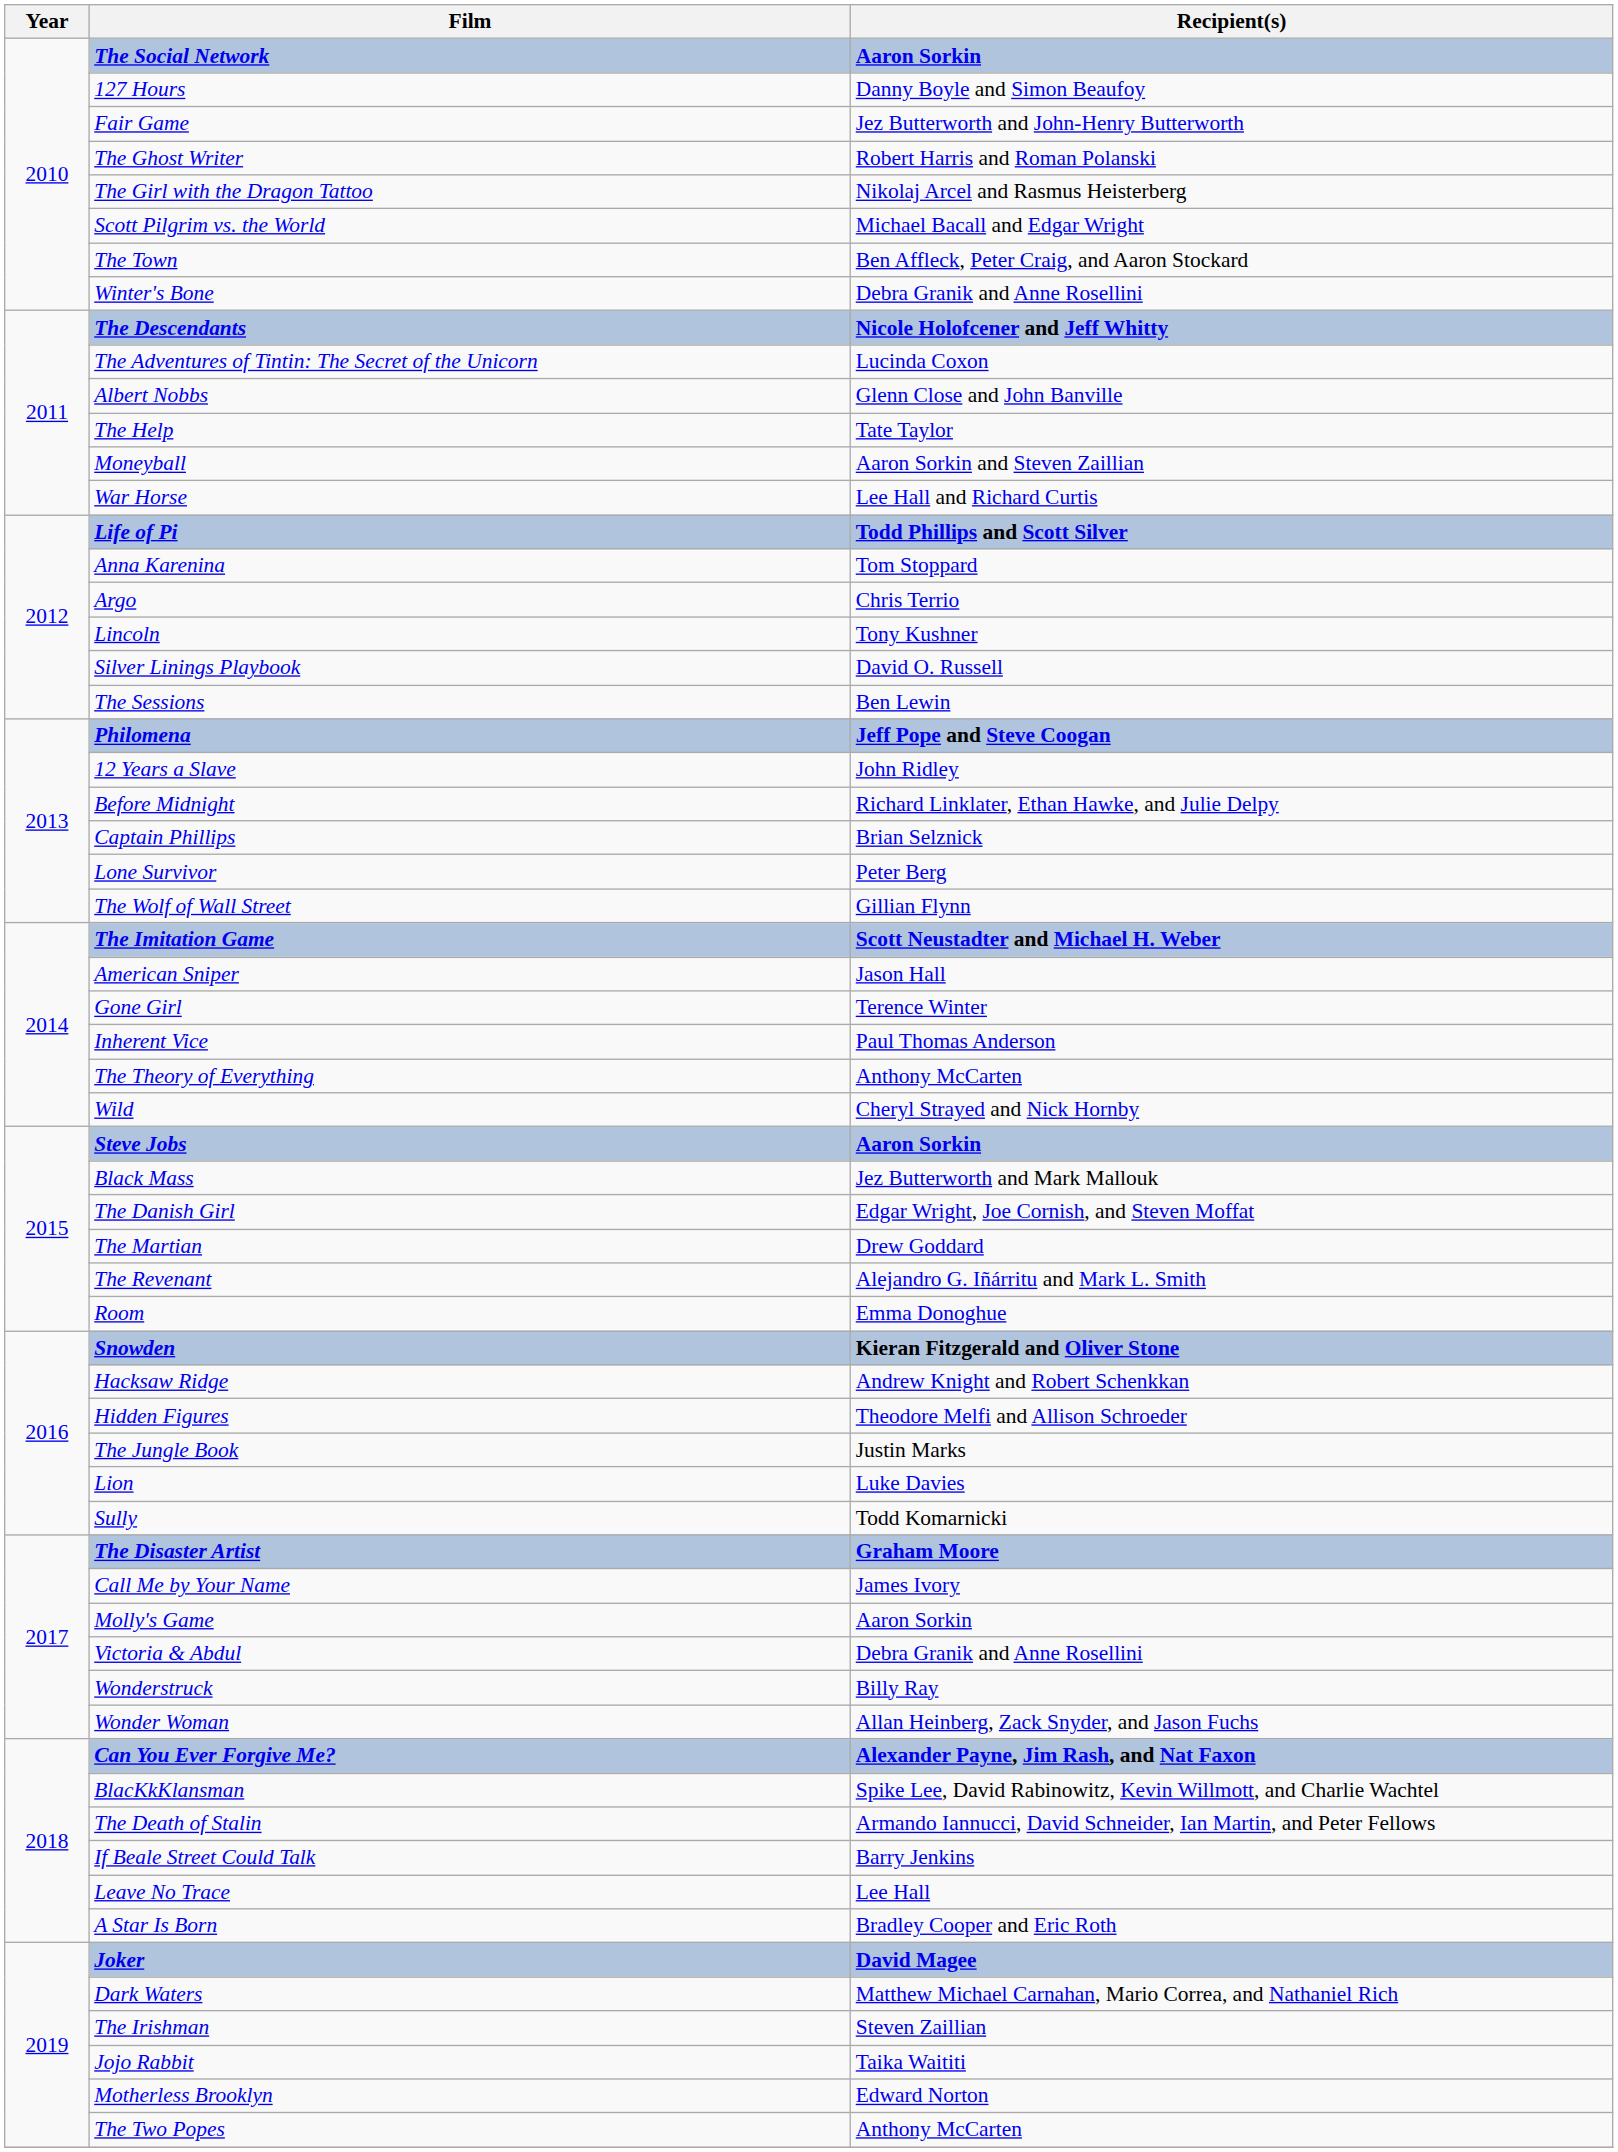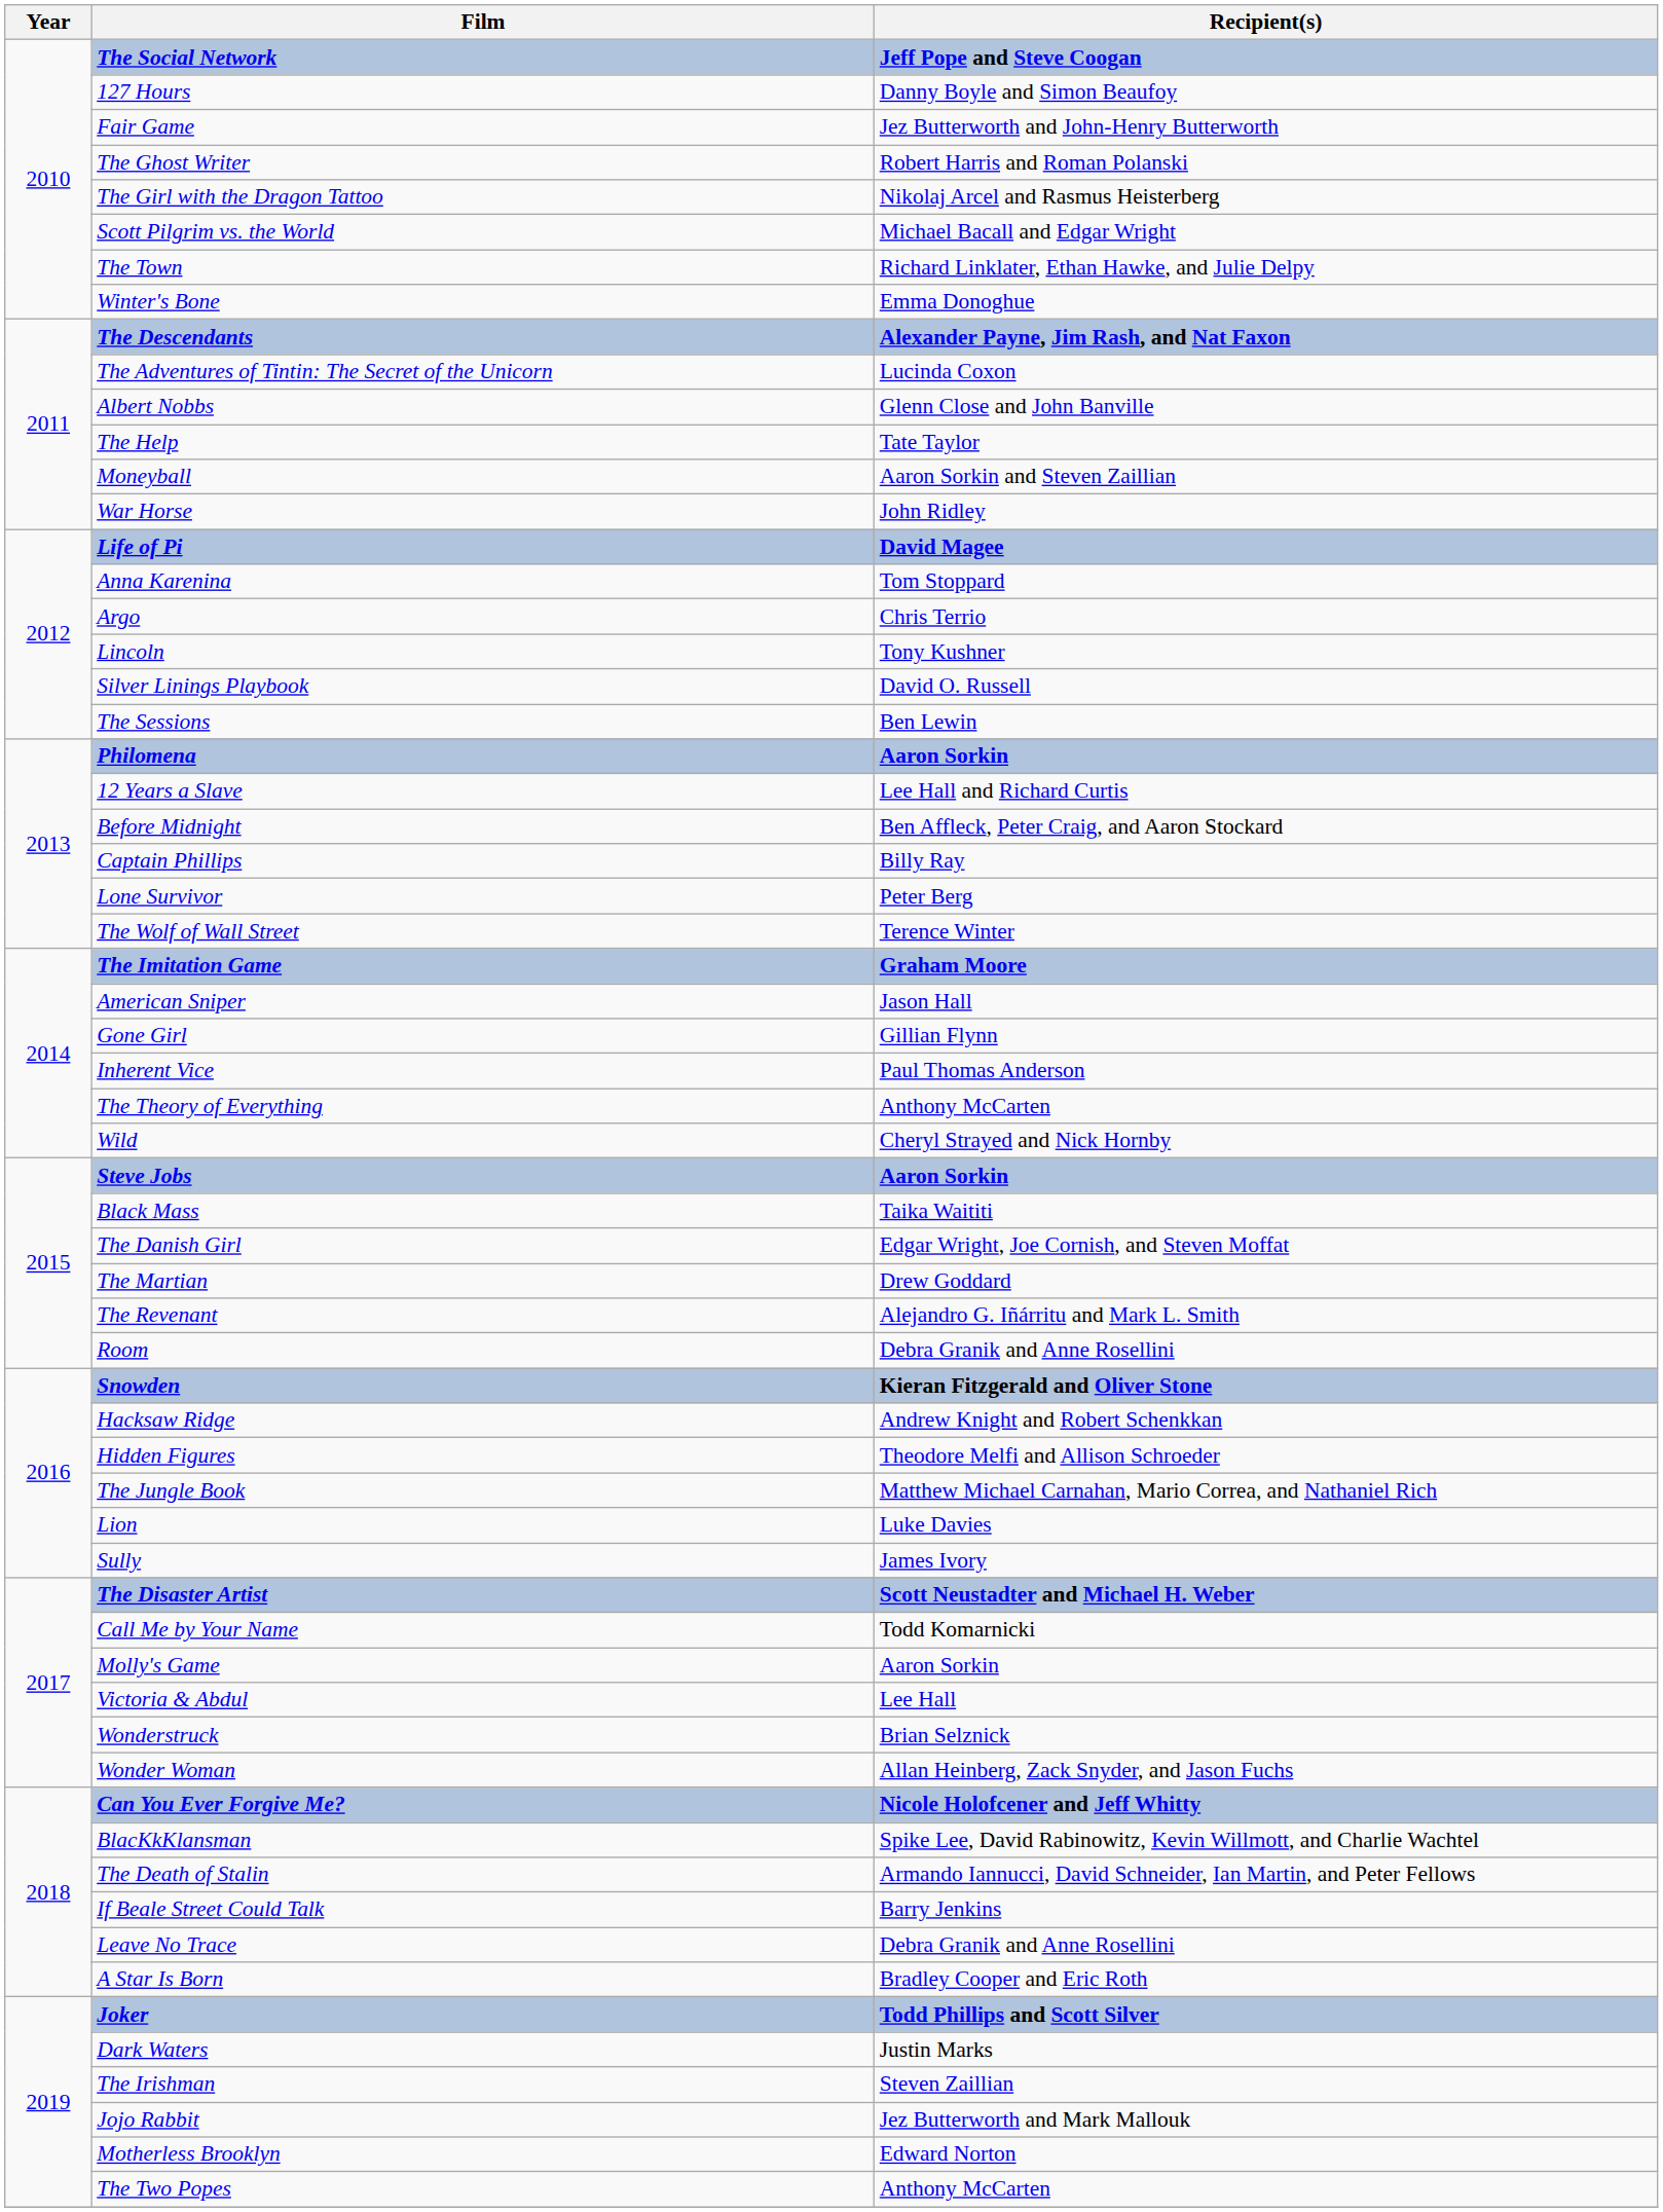 <table class="wikitable" width="95%" cellpadding="5">
 <tr>
 <th width="5%">Year</th>
 <th width="45%">Film</th>
 <th width="45%">Recipient(s)</th>
 </tr>
 <tr>
 <td rowspan="8" style="text-align:center;"><a href='#'>2010</a></td>
 <td style="background:#B0C4DE;"><strong><em><a href='#'>The Social Network</a></em></strong></td>
-<td style="background:#B0C4DE;"><strong><a href='#'>Aaron Sorkin</a></strong></td>
+<td style="background:#B0C4DE;"><strong><a href='#'>Jeff Pope</a> and <a href='#'>Steve Coogan</a></strong></td>
 </tr>
 <tr>
 <td><em><a href='#'>127 Hours</a></em></td>
 <td><a href='#'>Danny Boyle</a> and <a href='#'>Simon Beaufoy</a></td>
 </tr>
 <tr>
 <td><em><a href='#'>Fair Game</a></em></td>
 <td><a href='#'>Jez Butterworth</a> and <a href='#'>John-Henry Butterworth</a></td>
 </tr>
 <tr>
 <td><em><a href='#'>The Ghost Writer</a></em></td>
 <td><a href='#'>Robert Harris</a> and <a href='#'>Roman Polanski</a></td>
 </tr>
 <tr>
 <td><em><a href='#'>The Girl with the Dragon Tattoo</a></em></td>
 <td><a href='#'>Nikolaj Arcel</a> and Rasmus Heisterberg</td>
 </tr>
 <tr>
 <td><em><a href='#'>Scott Pilgrim vs. the World</a></em></td>
 <td><a href='#'>Michael Bacall</a> and <a href='#'>Edgar Wright</a></td>
 </tr>
 <tr>
 <td><em><a href='#'>The Town</a></em></td>
-<td><a href='#'>Ben Affleck</a>, <a href='#'>Peter Craig</a>, and Aaron Stockard</td>
+<td><a href='#'>Richard Linklater</a>, <a href='#'>Ethan Hawke</a>, and <a href='#'>Julie Delpy</a></td>
 </tr>
 <tr>
 <td><em><a href='#'>Winter's Bone</a></em></td>
-<td><a href='#'>Debra Granik</a> and <a href='#'>Anne Rosellini</a></td>
+<td><a href='#'>Emma Donoghue</a></td>
 </tr>
 <tr>
 <td rowspan="6" style="text-align:center;"><a href='#'>2011</a></td>
 <td style="background:#B0C4DE;"><strong><em><a href='#'>The Descendants</a></em></strong></td>
-<td style="background:#B0C4DE;"><strong><a href='#'>Nicole Holofcener</a> and <a href='#'>Jeff Whitty</a></strong></td>
+<td style="background:#B0C4DE;"><strong><a href='#'>Alexander Payne</a>, <a href='#'>Jim Rash</a>, and <a href='#'>Nat Faxon</a></strong></td>
 </tr>
 <tr>
 <td><em><a href='#'>The Adventures of Tintin: The Secret of the Unicorn</a></em></td>
 <td><a href='#'>Lucinda Coxon</a></td>
 </tr>
 <tr>
 <td><em><a href='#'>Albert Nobbs</a></em></td>
 <td><a href='#'>Glenn Close</a> and <a href='#'>John Banville</a></td>
 </tr>
 <tr>
 <td><em><a href='#'>The Help</a></em></td>
 <td><a href='#'>Tate Taylor</a></td>
 </tr>
 <tr>
 <td><em><a href='#'>Moneyball</a></em></td>
 <td><a href='#'>Aaron Sorkin</a> and <a href='#'>Steven Zaillian</a></td>
 </tr>
 <tr>
 <td><em><a href='#'>War Horse</a> </em></td>
-<td><a href='#'>Lee Hall</a> and <a href='#'>Richard Curtis</a></td>
+<td><a href='#'>John Ridley</a></td>
 </tr>
 <tr>
 <td rowspan="6" style="text-align:center;"><a href='#'>2012</a></td>
 <td style="background:#B0C4DE;"><strong><em><a href='#'>Life of Pi</a></em></strong></td>
-<td style="background:#B0C4DE;"><strong><a href='#'>Todd Phillips</a> and <a href='#'>Scott Silver</a></strong></td>
+<td style="background:#B0C4DE;"><strong><a href='#'>David Magee</a></strong></td>
 </tr>
 <tr>
 <td><em><a href='#'>Anna Karenina</a></em></td>
 <td><a href='#'>Tom Stoppard</a></td>
 </tr>
 <tr>
 <td><em><a href='#'>Argo</a></em></td>
 <td><a href='#'>Chris Terrio</a></td>
 </tr>
 <tr>
 <td><em><a href='#'>Lincoln</a></em></td>
 <td><a href='#'>Tony Kushner</a></td>
 </tr>
 <tr>
 <td><em><a href='#'>Silver Linings Playbook</a></em></td>
 <td><a href='#'>David O. Russell</a></td>
 </tr>
 <tr>
 <td><em><a href='#'>The Sessions</a></em></td>
 <td><a href='#'>Ben Lewin</a></td>
 </tr>
 <tr>
 <td rowspan="6" style="text-align:center;"><a href='#'>2013</a></td>
 <td style="background:#B0C4DE;"><strong><em><a href='#'>Philomena</a></em></strong></td>
-<td style="background:#B0C4DE;"><strong><a href='#'>Jeff Pope</a> and <a href='#'>Steve Coogan</a></strong></td>
+<td style="background:#B0C4DE;"><strong><a href='#'>Aaron Sorkin</a></strong></td>
 </tr>
 <tr>
 <td><em><a href='#'>12 Years a Slave</a></em></td>
-<td><a href='#'>John Ridley</a></td>
+<td><a href='#'>Lee Hall</a> and <a href='#'>Richard Curtis</a></td>
 </tr>
 <tr>
 <td><em><a href='#'>Before Midnight</a></em></td>
-<td><a href='#'>Richard Linklater</a>, <a href='#'>Ethan Hawke</a>, and <a href='#'>Julie Delpy</a></td>
+<td><a href='#'>Ben Affleck</a>, <a href='#'>Peter Craig</a>, and Aaron Stockard</td>
 </tr>
 <tr>
 <td><em><a href='#'>Captain Phillips</a></em></td>
-<td><a href='#'>Brian Selznick</a></td>
+<td><a href='#'>Billy Ray</a></td>
 </tr>
 <tr>
 <td><em><a href='#'>Lone Survivor</a></em></td>
 <td><a href='#'>Peter Berg</a></td>
 </tr>
 <tr>
 <td><em><a href='#'>The Wolf of Wall Street</a></em></td>
-<td><a href='#'>Gillian Flynn</a></td>
+<td><a href='#'>Terence Winter</a></td>
 </tr>
 <tr>
 <td rowspan="6" style="text-align:center;"><a href='#'>2014</a></td>
 <td style="background:#B0C4DE;"><strong><em><a href='#'>The Imitation Game</a></em></strong></td>
-<td style="background:#B0C4DE;"><strong><a href='#'>Scott Neustadter</a> and <a href='#'>Michael H. Weber</a></strong></td>
+<td style="background:#B0C4DE;"><strong><a href='#'>Graham Moore</a></strong></td>
 </tr>
 <tr>
 <td><em><a href='#'>American Sniper</a></em></td>
 <td><a href='#'>Jason Hall</a></td>
 </tr>
 <tr>
 <td><em><a href='#'>Gone Girl</a></em></td>
-<td><a href='#'>Terence Winter</a></td>
+<td><a href='#'>Gillian Flynn</a></td>
 </tr>
 <tr>
 <td><em><a href='#'>Inherent Vice</a></em></td>
 <td><a href='#'>Paul Thomas Anderson</a></td>
 </tr>
 <tr>
 <td><em><a href='#'>The Theory of Everything</a></em></td>
 <td><a href='#'>Anthony McCarten</a></td>
 </tr>
 <tr>
 <td><em><a href='#'>Wild</a></em></td>
 <td><a href='#'>Cheryl Strayed</a> and <a href='#'>Nick Hornby</a></td>
 </tr>
 <tr>
 <td rowspan="6" style="text-align:center;"><a href='#'>2015</a><br></td>
 <td style="background:#B0C4DE;"><strong><em><a href='#'>Steve Jobs</a></em></strong></td>
 <td style="background:#B0C4DE;"><strong><a href='#'>Aaron Sorkin</a></strong></td>
 </tr>
 <tr>
 <td><em><a href='#'>Black Mass</a></em></td>
-<td><a href='#'>Jez Butterworth</a> and Mark Mallouk</td>
+<td><a href='#'>Taika Waititi</a></td>
 </tr>
 <tr>
 <td><em><a href='#'>The Danish Girl</a></em></td>
 <td><a href='#'>Edgar Wright</a>, <a href='#'>Joe Cornish</a>, and <a href='#'>Steven Moffat</a></td>
 </tr>
 <tr>
 <td><em><a href='#'>The Martian</a></em></td>
 <td><a href='#'>Drew Goddard</a></td>
 </tr>
 <tr>
 <td><em><a href='#'>The Revenant</a></em></td>
 <td><a href='#'>Alejandro G. Iñárritu</a> and <a href='#'>Mark L. Smith</a></td>
 </tr>
 <tr>
 <td><em><a href='#'>Room</a></em></td>
-<td><a href='#'>Emma Donoghue</a></td>
+<td><a href='#'>Debra Granik</a> and <a href='#'>Anne Rosellini</a></td>
 </tr>
 <tr>
 <td rowspan="6" style="text-align:center;"><a href='#'>2016</a><br></td>
 <td style="background:#B0C4DE;"><strong><em><a href='#'>Snowden</a></em></strong></td>
 <td style="background:#B0C4DE;"><strong>Kieran Fitzgerald and <a href='#'>Oliver Stone</a></strong></td>
 </tr>
 <tr>
 <td><em><a href='#'>Hacksaw Ridge</a></em></td>
 <td><a href='#'>Andrew Knight</a> and <a href='#'>Robert Schenkkan</a></td>
 </tr>
 <tr>
 <td><em><a href='#'>Hidden Figures</a></em></td>
 <td><a href='#'>Theodore Melfi</a> and <a href='#'>Allison Schroeder</a></td>
 </tr>
 <tr>
 <td><em><a href='#'>The Jungle Book</a></em></td>
-<td>Justin Marks</td>
+<td><a href='#'>Matthew Michael Carnahan</a>, Mario Correa, and <a href='#'>Nathaniel Rich</a></td>
 </tr>
 <tr>
 <td><em><a href='#'>Lion</a></em></td>
 <td><a href='#'>Luke Davies</a></td>
 </tr>
 <tr>
 <td><em><a href='#'>Sully</a></em></td>
-<td>Todd Komarnicki</td>
+<td><a href='#'>James Ivory</a></td>
 </tr>
 <tr>
 <td rowspan="6" style="text-align:center;"><a href='#'>2017</a><br></td>
 <td style="background:#B0C4DE;"><strong><em><a href='#'>The Disaster Artist</a></em></strong></td>
-<td style="background:#B0C4DE;"><strong><a href='#'>Graham Moore</a></strong></td>
+<td style="background:#B0C4DE;"><strong><a href='#'>Scott Neustadter</a> and <a href='#'>Michael H. Weber</a></strong></td>
 </tr>
 <tr>
 <td><em><a href='#'>Call Me by Your Name</a></em></td>
-<td><a href='#'>James Ivory</a></td>
+<td>Todd Komarnicki</td>
 </tr>
 <tr>
 <td><em><a href='#'>Molly's Game</a></em></td>
 <td><a href='#'>Aaron Sorkin</a></td>
 </tr>
 <tr>
 <td><em><a href='#'>Victoria & Abdul</a></em></td>
-<td><a href='#'>Debra Granik</a> and <a href='#'>Anne Rosellini</a></td>
+<td><a href='#'>Lee Hall</a></td>
 </tr>
 <tr>
 <td><em><a href='#'>Wonderstruck</a></em></td>
-<td><a href='#'>Billy Ray</a></td>
+<td><a href='#'>Brian Selznick</a></td>
 </tr>
 <tr>
 <td><em><a href='#'>Wonder Woman</a></em></td>
 <td><a href='#'>Allan Heinberg</a>, <a href='#'>Zack Snyder</a>, and <a href='#'>Jason Fuchs</a></td>
 </tr>
 <tr>
 <td rowspan="6" style="text-align:center;"><a href='#'>2018</a><br></td>
 <td style="background:#B0C4DE;"><strong><em><a href='#'>Can You Ever Forgive Me?</a></em></strong></td>
-<td style="background:#B0C4DE;"><strong><a href='#'>Alexander Payne</a>, <a href='#'>Jim Rash</a>, and <a href='#'>Nat Faxon</a></strong></td>
+<td style="background:#B0C4DE;"><strong><a href='#'>Nicole Holofcener</a> and <a href='#'>Jeff Whitty</a></strong></td>
 </tr>
 <tr>
 <td><em><a href='#'>BlacKkKlansman</a></em></td>
 <td><a href='#'>Spike Lee</a>, David Rabinowitz, <a href='#'>Kevin Willmott</a>, and Charlie Wachtel</td>
 </tr>
 <tr>
 <td><em><a href='#'>The Death of Stalin</a></em></td>
 <td><a href='#'>Armando Iannucci</a>, <a href='#'>David Schneider</a>, <a href='#'>Ian Martin</a>, and Peter Fellows</td>
 </tr>
 <tr>
 <td><em><a href='#'>If Beale Street Could Talk</a></em></td>
 <td><a href='#'>Barry Jenkins</a></td>
 </tr>
 <tr>
 <td><em><a href='#'>Leave No Trace</a></em></td>
-<td><a href='#'>Lee Hall</a></td>
+<td><a href='#'>Debra Granik</a> and <a href='#'>Anne Rosellini</a></td>
 </tr>
 <tr>
 <td><em><a href='#'>A Star Is Born</a></em></td>
 <td><a href='#'>Bradley Cooper</a> and <a href='#'>Eric Roth</a></td>
 </tr>
 <tr>
 <td rowspan="6" style="text-align:center;"><a href='#'>2019</a><br></td>
 <td style="background:#B0C4DE;"><strong><em><a href='#'>Joker</a></em></strong></td>
-<td style="background:#B0C4DE;"><strong><a href='#'>David Magee</a></strong></td>
+<td style="background:#B0C4DE;"><strong><a href='#'>Todd Phillips</a> and <a href='#'>Scott Silver</a></strong></td>
 </tr>
 <tr>
 <td><em><a href='#'>Dark Waters</a></em></td>
-<td><a href='#'>Matthew Michael Carnahan</a>, Mario Correa, and <a href='#'>Nathaniel Rich</a></td>
+<td>Justin Marks</td>
 </tr>
 <tr>
 <td><em><a href='#'>The Irishman</a></em></td>
 <td><a href='#'>Steven Zaillian</a></td>
 </tr>
 <tr>
 <td><em><a href='#'>Jojo Rabbit</a></em></td>
-<td><a href='#'>Taika Waititi</a></td>
+<td><a href='#'>Jez Butterworth</a> and Mark Mallouk</td>
 </tr>
 <tr>
 <td><em><a href='#'>Motherless Brooklyn</a></em></td>
 <td><a href='#'>Edward Norton</a></td>
 </tr>
 <tr>
 <td><em><a href='#'>The Two Popes</a></em></td>
 <td><a href='#'>Anthony McCarten</a></td>
 </tr>
 <tr>
 </tr>
 </table>
